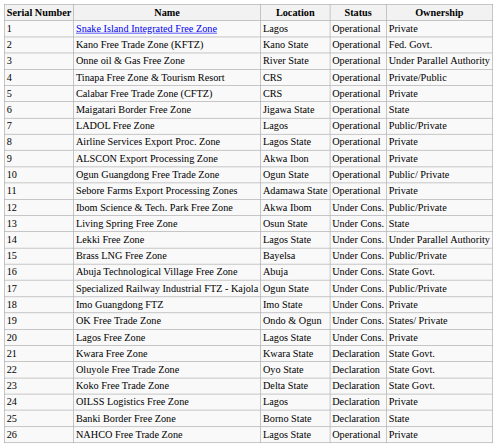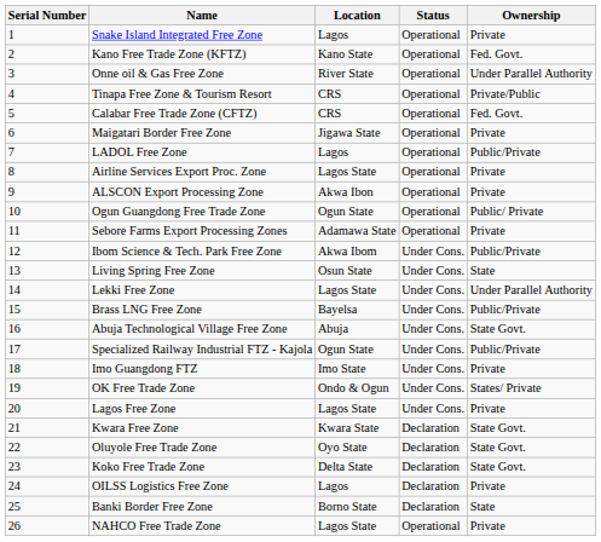 <table class="wikitable">
 <tr>
 <th>Serial Number</th>
 <th>Name</th>
 <th>Location</th>
 <th>Status</th>
 <th>Ownership</th>
 </tr>
 <tr>
 <td>1</td>
 <td><a href='#'>Snake Island Integrated Free Zone</a></td>
 <td>Lagos</td>
 <td>Operational</td>
 <td>Private</td>
 </tr>
 <tr>
 <td>2</td>
 <td>Kano Free Trade Zone (KFTZ)</td>
 <td>Kano State</td>
 <td>Operational</td>
 <td>Fed. Govt.</td>
 </tr>
 <tr>
 <td>3</td>
 <td>Onne oil & Gas Free Zone</td>
 <td>River State</td>
 <td>Operational</td>
 <td>Under Parallel Authority</td>
 </tr>
 <tr>
 <td>4</td>
 <td>Tinapa Free Zone & Tourism Resort</td>
 <td>CRS</td>
 <td>Operational</td>
 <td>Private/Public</td>
 </tr>
 <tr>
 <td>5</td>
 <td>Calabar Free Trade Zone (CFTZ)</td>
 <td>CRS</td>
 <td>Operational</td>
-<td>Private</td>
+<td>Fed. Govt.</td>
 </tr>
 <tr>
 <td>6</td>
 <td>Maigatari Border Free Zone</td>
 <td>Jigawa State</td>
 <td>Operational</td>
-<td>State</td>
+<td>Private</td>
 </tr>
 <tr>
 <td>7</td>
 <td>LADOL Free Zone</td>
 <td>Lagos</td>
 <td>Operational</td>
 <td>Public/Private</td>
 </tr>
 <tr>
 <td>8</td>
 <td>Airline Services Export Proc. Zone</td>
 <td>Lagos State</td>
 <td>Operational</td>
 <td>Private</td>
 </tr>
 <tr>
 <td>9</td>
 <td>ALSCON Export Processing Zone</td>
 <td>Akwa Ibon</td>
 <td>Operational</td>
 <td>Private</td>
 </tr>
 <tr>
 <td>10</td>
 <td>Ogun Guangdong Free Trade Zone</td>
 <td>Ogun State</td>
 <td>Operational</td>
 <td>Public/ Private</td>
 </tr>
 <tr>
 <td>11</td>
 <td>Sebore Farms Export Processing Zones</td>
 <td>Adamawa State</td>
 <td>Operational</td>
 <td>Private</td>
 </tr>
 <tr>
 <td>12</td>
 <td>Ibom Science & Tech. Park Free Zone</td>
 <td>Akwa Ibom</td>
 <td>Under Cons.</td>
 <td>Public/Private</td>
 </tr>
 <tr>
 <td>13</td>
 <td>Living Spring Free Zone</td>
 <td>Osun State</td>
 <td>Under Cons.</td>
 <td>State</td>
 </tr>
 <tr>
 <td>14</td>
 <td>Lekki Free Zone</td>
 <td>Lagos State</td>
 <td>Under Cons.</td>
 <td>Under Parallel Authority</td>
 </tr>
 <tr>
 <td>15</td>
 <td>Brass LNG Free Zone</td>
 <td>Bayelsa</td>
 <td>Under Cons.</td>
 <td>Public/Private</td>
 </tr>
 <tr>
 <td>16</td>
 <td>Abuja Technological Village Free Zone</td>
 <td>Abuja</td>
 <td>Under Cons.</td>
 <td>State Govt.</td>
 </tr>
 <tr>
 <td>17</td>
 <td>Specialized Railway Industrial FTZ - Kajola</td>
 <td>Ogun State</td>
 <td>Under Cons.</td>
 <td>Public/Private</td>
 </tr>
 <tr>
 <td>18</td>
 <td>Imo Guangdong FTZ</td>
 <td>Imo State</td>
 <td>Under Cons.</td>
 <td>Private</td>
 </tr>
 <tr>
 <td>19</td>
 <td>OK Free Trade Zone</td>
 <td>Ondo & Ogun</td>
 <td>Under Cons.</td>
 <td>States/ Private</td>
 </tr>
 <tr>
 <td>20</td>
 <td>Lagos Free Zone</td>
 <td>Lagos State</td>
 <td>Under Cons.</td>
 <td>Private</td>
 </tr>
 <tr>
 <td>21</td>
 <td>Kwara Free Zone</td>
 <td>Kwara State</td>
 <td>Declaration</td>
 <td>State Govt.</td>
 </tr>
 <tr>
 <td>22</td>
 <td>Oluyole Free Trade Zone</td>
 <td>Oyo State</td>
 <td>Declaration</td>
 <td>State Govt.</td>
 </tr>
 <tr>
 <td>23</td>
 <td>Koko Free Trade Zone</td>
 <td>Delta State</td>
 <td>Declaration</td>
 <td>State Govt.</td>
 </tr>
 <tr>
 <td>24</td>
 <td>OILSS Logistics Free Zone</td>
 <td>Lagos</td>
 <td>Declaration</td>
 <td>Private</td>
 </tr>
 <tr>
 <td>25</td>
 <td>Banki Border Free Zone</td>
 <td>Borno State</td>
 <td>Declaration</td>
 <td>State</td>
 </tr>
 <tr>
 <td>26</td>
 <td>NAHCO Free Trade Zone</td>
 <td>Lagos State</td>
 <td>Operational</td>
 <td>Private</td>
 </tr>
 </table>
